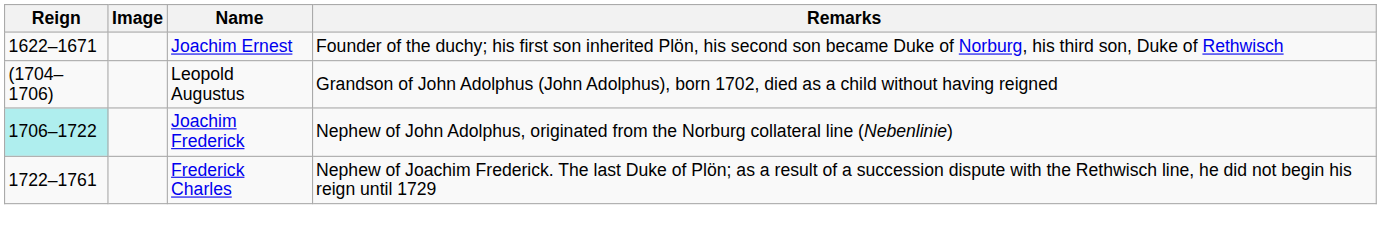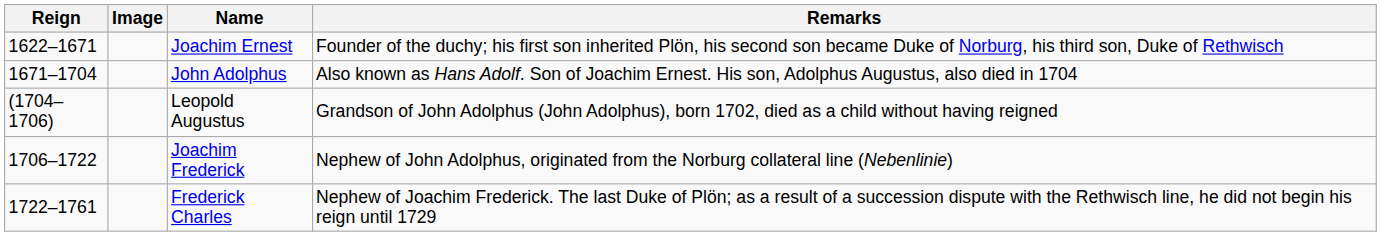 <table class="wikitable">
 <tr>
 <th>Reign</th>
 <th>Image</th>
 <th>Name</th>
 <th>Remarks</th>
 </tr>
 <tr>
 <td>1622–1671</td>
 <td></td>
 <td><a href='#'>Joachim Ernest</a></td>
 <td>Founder of the duchy; his first son inherited Plön, his second son became Duke of <a href='#'>Norburg</a>, his third son, Duke of <a href='#'>Rethwisch</a></td>
 </tr>
 <tr>
+<td>1671–1704</td>
+<td></td>
+<td><a href='#'>John Adolphus</a></td>
+<td>Also known as <em>Hans Adolf</em>. Son of Joachim Ernest. His son, Adolphus Augustus, also died in 1704</td>
+</tr>
+<tr>
 <td>(1704–1706)</td>
 <td></td>
 <td>Leopold Augustus</td>
 <td>Grandson of John Adolphus (John Adolphus), born 1702, died as a child without having reigned</td>
 </tr>
 <tr>
-<td style="background: paleturquoise;">1706–1722</td>
+<td>1706–1722</td>
 <td></td>
 <td><a href='#'>Joachim Frederick</a></td>
 <td>Nephew of John Adolphus, originated from the Norburg collateral line (<em>Nebenlinie</em>)</td>
 </tr>
 <tr>
 <td>1722–1761</td>
 <td></td>
 <td><a href='#'>Frederick Charles</a></td>
 <td>Nephew of Joachim Frederick. The last Duke of Plön; as a result of a succession dispute with the Rethwisch line, he did not begin his reign until 1729 </td>
 </tr>
 </table>
